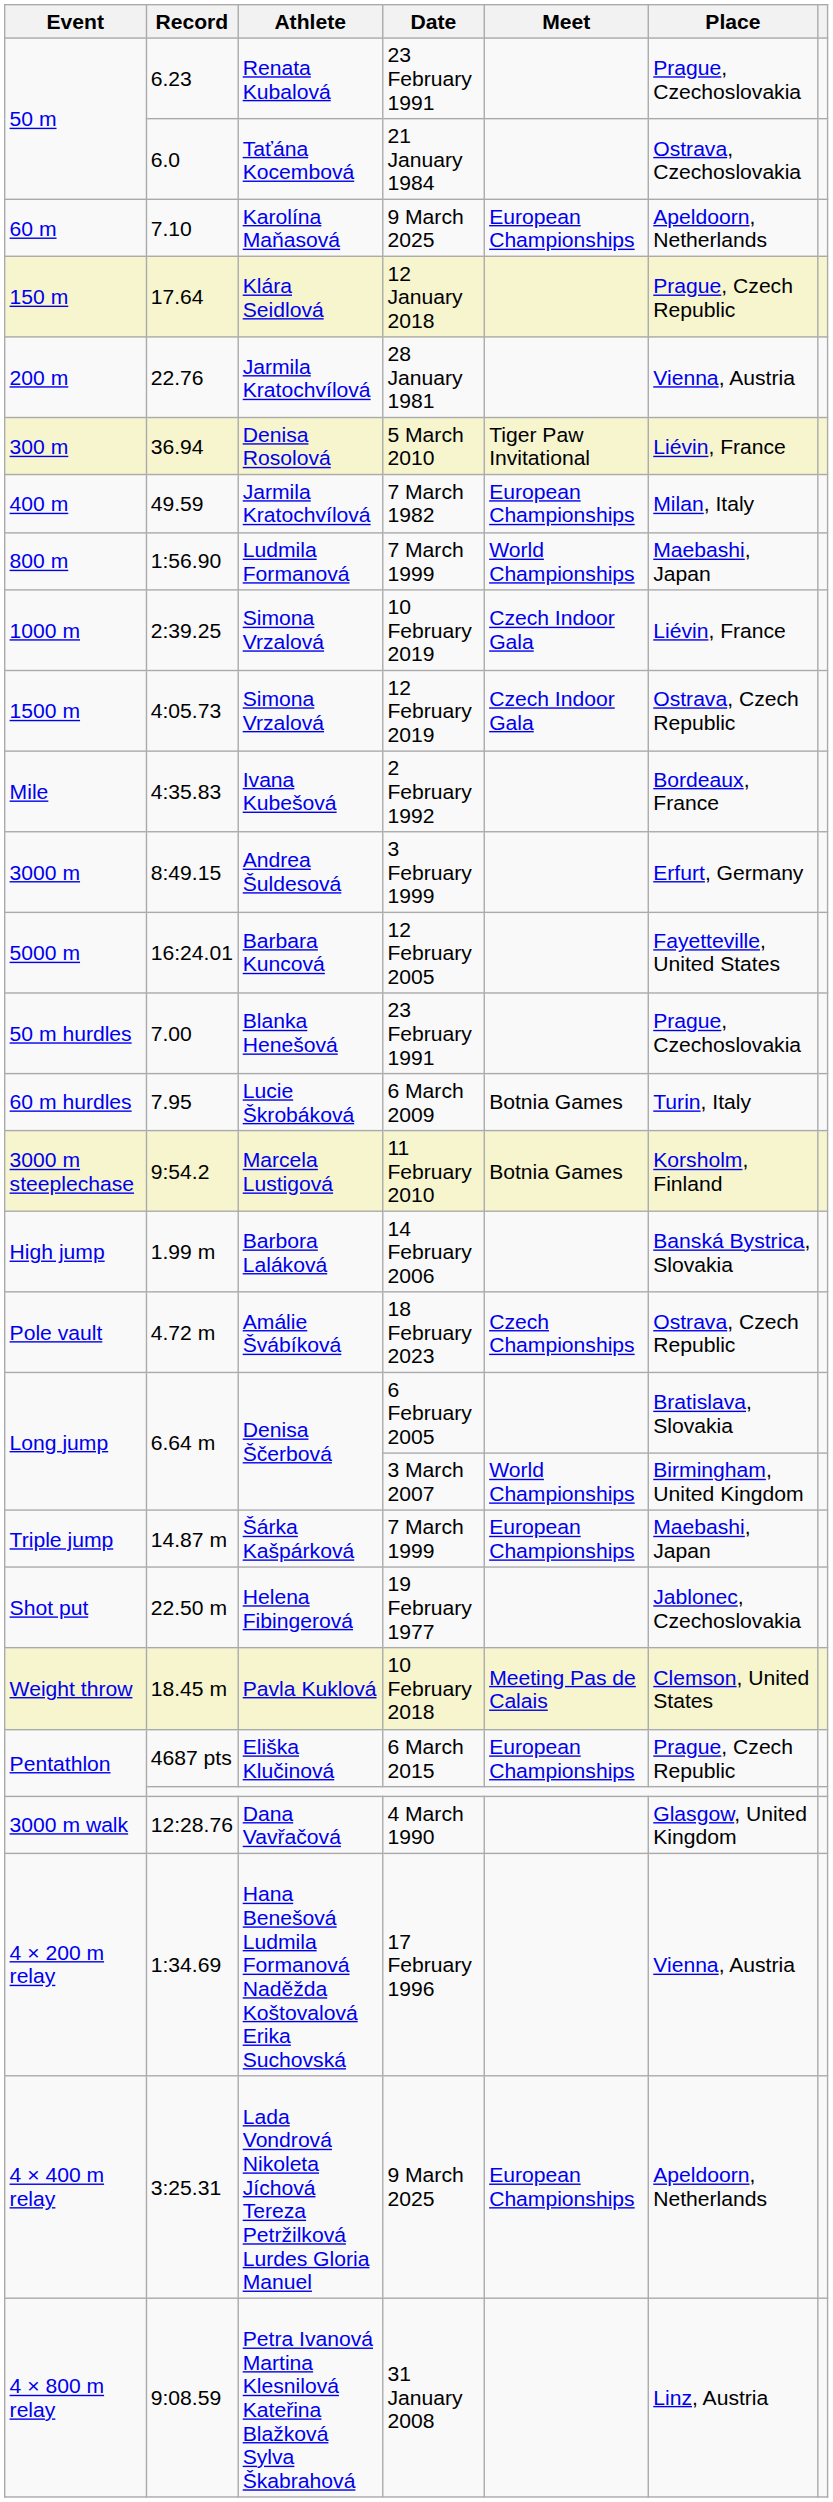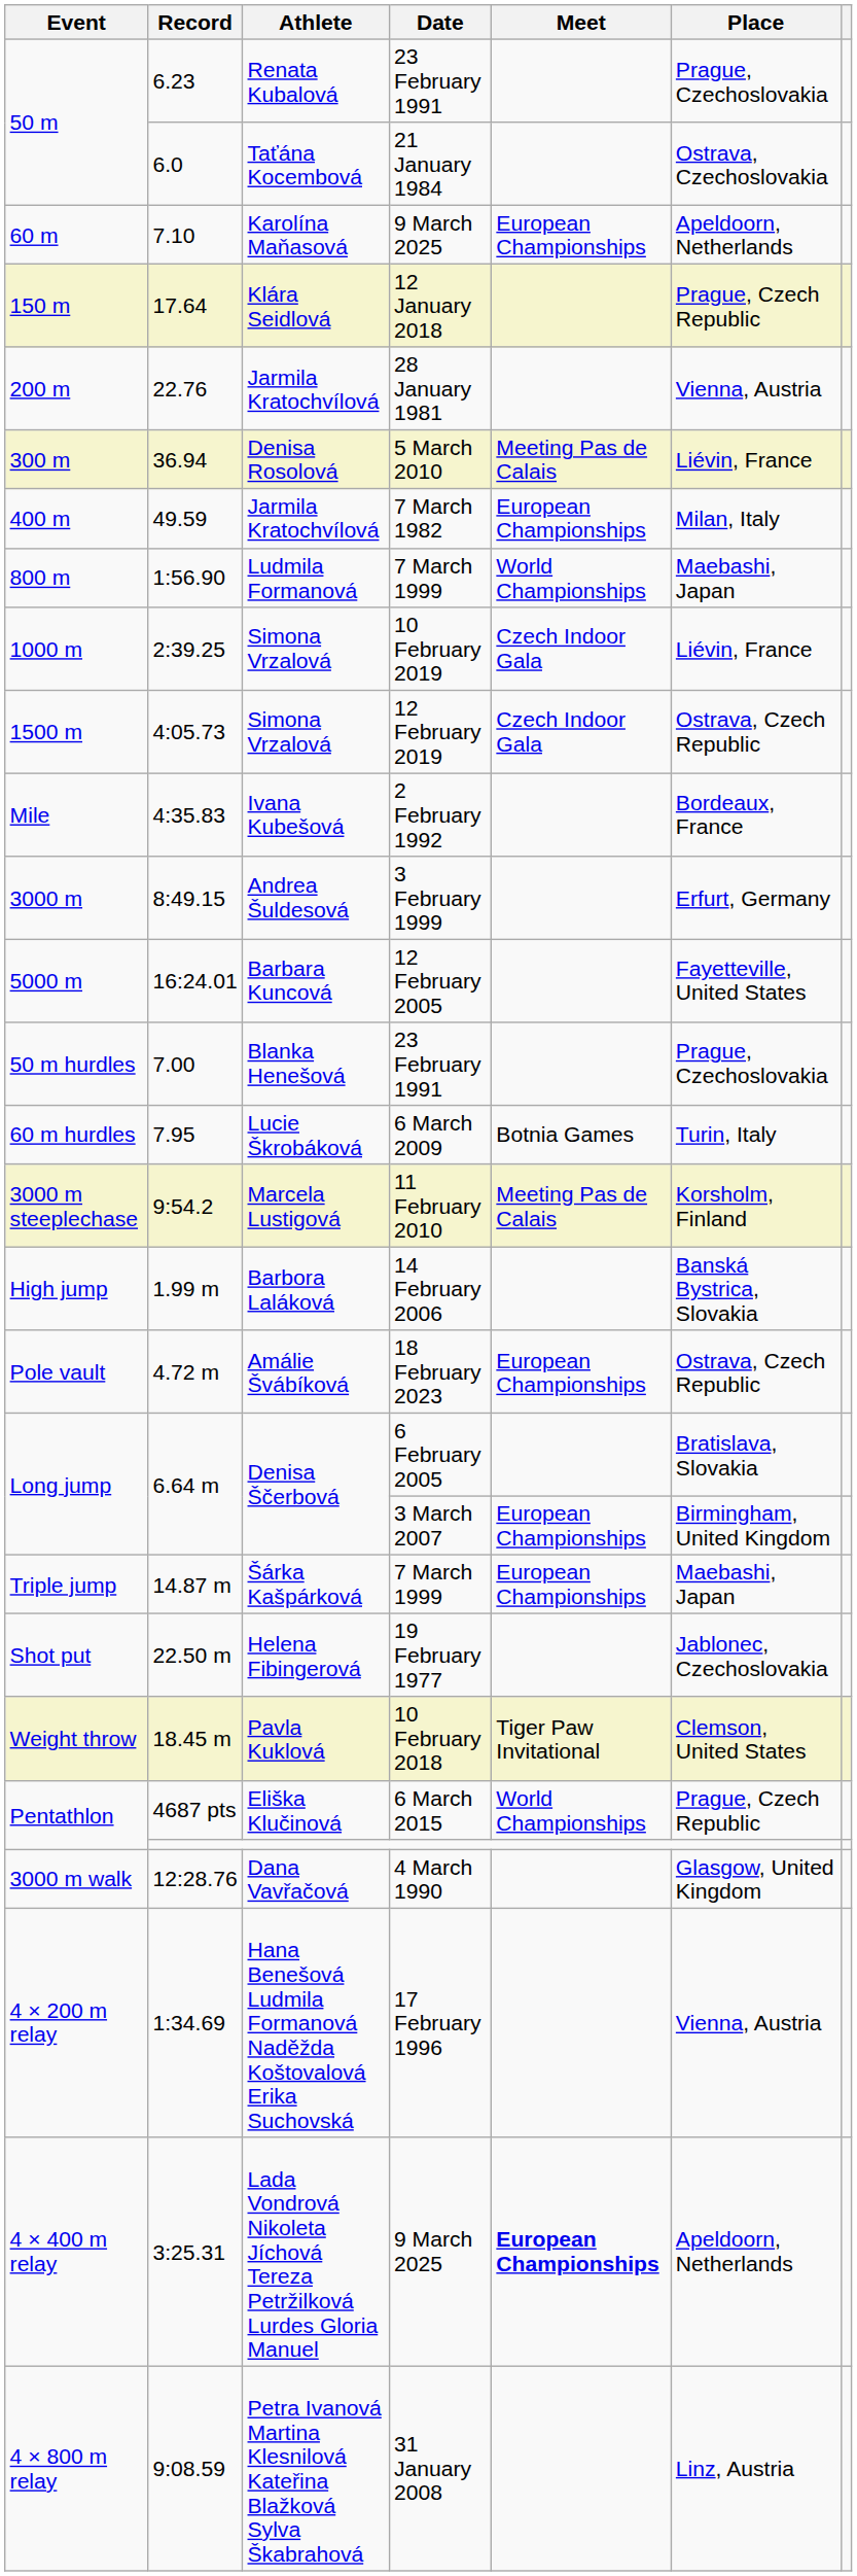 <table class="wikitable" style="font-size:95%; width: 95%;">
 <tr>
 <th>Event</th>
 <th>Record</th>
 <th>Athlete</th>
 <th>Date</th>
 <th>Meet</th>
 <th>Place</th>
 <th></th>
 </tr>
 <tr>
 <td rowspan=2><a href='#'>50 m</a></td>
 <td>6.23</td>
 <td><a href='#'>Renata Kubalová</a></td>
 <td>23 February 1991</td>
 <td></td>
 <td><a href='#'>Prague</a>, Czechoslovakia</td>
 <td></td>
 </tr>
 <tr>
 <td>6.0 </td>
 <td><a href='#'>Taťána Kocembová</a></td>
 <td>21 January 1984</td>
 <td></td>
 <td><a href='#'>Ostrava</a>, Czechoslovakia</td>
 <td></td>
 </tr>
 <tr>
 <td><a href='#'>60 m</a></td>
 <td>7.10</td>
 <td><a href='#'>Karolína Maňasová</a></td>
 <td>9 March 2025</td>
 <td><a href='#'>European Championships</a></td>
 <td><a href='#'>Apeldoorn</a>, Netherlands</td>
 <td></td>
 </tr>
 <tr style="background:#f6F5CE;">
 <td><a href='#'>150 m</a></td>
 <td>17.64</td>
 <td><a href='#'>Klára Seidlová</a></td>
 <td>12 January 2018</td>
 <td></td>
 <td><a href='#'>Prague</a>, Czech Republic</td>
 <td></td>
 </tr>
 <tr>
 <td><a href='#'>200 m</a></td>
 <td>22.76</td>
 <td><a href='#'>Jarmila Kratochvílová</a></td>
 <td>28 January 1981</td>
 <td></td>
 <td><a href='#'>Vienna</a>, Austria</td>
 <td></td>
 </tr>
 <tr style="background:#f6F5CE;">
 <td><a href='#'>300 m</a></td>
 <td>36.94</td>
 <td><a href='#'>Denisa Rosolová</a></td>
 <td>5 March 2010</td>
-<td>Tiger Paw Invitational</td>
+<td><a href='#'>Meeting Pas de Calais</a></td>
 <td><a href='#'>Liévin</a>, France</td>
 <td></td>
 </tr>
 <tr>
 <td><a href='#'>400 m</a></td>
 <td>49.59</td>
 <td><a href='#'>Jarmila Kratochvílová</a></td>
 <td>7 March 1982</td>
 <td><a href='#'>European Championships</a></td>
 <td><a href='#'>Milan</a>, Italy</td>
 <td></td>
 </tr>
 <tr>
 <td><a href='#'>800 m</a></td>
 <td>1:56.90</td>
 <td><a href='#'>Ludmila Formanová</a></td>
 <td>7 March 1999</td>
 <td><a href='#'>World Championships</a></td>
 <td><a href='#'>Maebashi</a>, Japan</td>
 <td></td>
 </tr>
 <tr>
 <td><a href='#'>1000 m</a></td>
 <td>2:39.25</td>
 <td><a href='#'>Simona Vrzalová</a></td>
 <td>10 February 2019</td>
 <td><a href='#'>Czech Indoor Gala</a></td>
 <td><a href='#'>Liévin</a>, France</td>
 <td></td>
 </tr>
 <tr>
 <td><a href='#'>1500 m</a></td>
 <td>4:05.73</td>
 <td><a href='#'>Simona Vrzalová</a></td>
 <td>12 February 2019</td>
 <td><a href='#'>Czech Indoor Gala</a></td>
 <td><a href='#'>Ostrava</a>, Czech Republic</td>
 <td></td>
 </tr>
 <tr>
 <td><a href='#'>Mile</a></td>
 <td>4:35.83</td>
 <td><a href='#'>Ivana Kubešová</a></td>
 <td>2 February 1992</td>
 <td></td>
 <td><a href='#'>Bordeaux</a>, France</td>
 <td></td>
 </tr>
 <tr>
 <td><a href='#'>3000 m</a></td>
 <td>8:49.15</td>
 <td><a href='#'>Andrea Šuldesová</a></td>
 <td>3 February 1999</td>
 <td></td>
 <td><a href='#'>Erfurt</a>, Germany</td>
 <td></td>
 </tr>
 <tr>
 <td><a href='#'>5000 m</a></td>
 <td>16:24.01</td>
 <td><a href='#'>Barbara Kuncová</a></td>
 <td>12 February 2005</td>
 <td></td>
 <td><a href='#'>Fayetteville</a>, United States</td>
 <td></td>
 </tr>
 <tr>
 <td><a href='#'>50 m hurdles</a></td>
 <td>7.00</td>
 <td><a href='#'>Blanka Henešová</a></td>
 <td>23 February 1991</td>
 <td></td>
 <td><a href='#'>Prague</a>, Czechoslovakia</td>
 <td></td>
 </tr>
 <tr>
 <td><a href='#'>60 m hurdles</a></td>
 <td>7.95</td>
 <td><a href='#'>Lucie Škrobáková</a></td>
 <td>6 March 2009</td>
 <td>Botnia Games</td>
 <td><a href='#'>Turin</a>, Italy</td>
 <td></td>
 </tr>
 <tr style="background:#f6F5CE;">
 <td><a href='#'>3000 m steeplechase</a></td>
 <td>9:54.2 </td>
 <td><a href='#'>Marcela Lustigová</a></td>
 <td>11 February 2010</td>
-<td>Botnia Games</td>
+<td><a href='#'>Meeting Pas de Calais</a></td>
 <td><a href='#'>Korsholm</a>, Finland</td>
 <td></td>
 </tr>
 <tr>
 <td><a href='#'>High jump</a></td>
 <td>1.99 m</td>
 <td><a href='#'>Barbora Laláková</a></td>
 <td>14 February 2006</td>
 <td></td>
 <td><a href='#'>Banská Bystrica</a>, Slovakia</td>
 <td></td>
 </tr>
 <tr>
 <td><a href='#'>Pole vault</a></td>
 <td>4.72 m</td>
 <td><a href='#'>Amálie Švábíková</a></td>
 <td>18 February 2023</td>
-<td><a href='#'>Czech Championships</a></td>
+<td><a href='#'>European Championships</a></td>
 <td><a href='#'>Ostrava</a>, Czech Republic</td>
 <td></td>
 </tr>
 <tr>
 <td rowspan=2><a href='#'>Long jump</a></td>
 <td rowspan=2>6.64 m</td>
 <td rowspan=2><a href='#'>Denisa Ščerbová</a></td>
 <td>6 February 2005</td>
 <td></td>
 <td><a href='#'>Bratislava</a>, Slovakia</td>
 <td></td>
 </tr>
 <tr>
 <td>3 March 2007</td>
-<td><a href='#'>World Championships</a></td>
+<td><a href='#'>European Championships</a></td>
 <td><a href='#'>Birmingham</a>, United Kingdom</td>
 <td></td>
 </tr>
 <tr>
 <td><a href='#'>Triple jump</a></td>
 <td>14.87 m</td>
 <td><a href='#'>Šárka Kašpárková</a></td>
 <td>7 March 1999</td>
 <td><a href='#'>European Championships</a></td>
 <td><a href='#'>Maebashi</a>, Japan</td>
 <td></td>
 </tr>
 <tr>
 <td><a href='#'>Shot put</a></td>
 <td>22.50 m</td>
 <td><a href='#'>Helena Fibingerová</a></td>
 <td>19 February 1977</td>
 <td></td>
 <td><a href='#'>Jablonec</a>, Czechoslovakia</td>
 <td></td>
 </tr>
 <tr style="background:#f6F5CE;">
 <td><a href='#'>Weight throw</a></td>
 <td>18.45 m</td>
 <td><a href='#'>Pavla Kuklová</a></td>
 <td>10 February 2018</td>
-<td><a href='#'>Meeting Pas de Calais</a></td>
+<td>Tiger Paw Invitational</td>
 <td><a href='#'>Clemson</a>, United States</td>
 <td></td>
 </tr>
 <tr>
 <td rowspan=2><a href='#'>Pentathlon</a></td>
 <td>4687 pts</td>
 <td><a href='#'>Eliška Klučinová</a></td>
 <td>6 March 2015</td>
-<td><a href='#'>European Championships</a></td>
+<td><a href='#'>World Championships</a></td>
 <td><a href='#'>Prague</a>, Czech Republic</td>
 <td></td>
 </tr>
 <tr>
 <td colspan=5></td>
 <td></td>
 </tr>
 <tr>
 <td><a href='#'>3000 m walk</a></td>
 <td>12:28.76</td>
 <td><a href='#'>Dana Vavřačová</a></td>
 <td>4 March 1990</td>
 <td></td>
 <td><a href='#'>Glasgow</a>, United Kingdom</td>
 <td></td>
 </tr>
 <tr>
 <td><a href='#'>4 × 200 m relay</a></td>
 <td>1:34.69</td>
 <td><br><a href='#'>Hana Benešová</a><br><a href='#'>Ludmila Formanová</a><br><a href='#'>Naděžda Koštovalová</a><br><a href='#'>Erika Suchovská</a></td>
 <td>17 February 1996</td>
 <td></td>
 <td><a href='#'>Vienna</a>, Austria</td>
 <td></td>
 </tr>
 <tr>
 <td><a href='#'>4 × 400 m relay</a></td>
 <td>3:25.31</td>
 <td><br><a href='#'>Lada Vondrová</a><br><a href='#'>Nikoleta Jíchová</a><br><a href='#'>Tereza Petržilková</a><br><a href='#'>Lurdes Gloria Manuel</a></td>
 <td>9 March 2025</td>
-<td><a href='#'>European Championships</a></td>
+<td><strong><a href='#'>European Championships</a></strong></td>
 <td><a href='#'>Apeldoorn</a>, Netherlands</td>
 <td></td>
 </tr>
 <tr>
 <td><a href='#'>4 × 800 m relay</a></td>
 <td>9:08.59</td>
 <td><br><a href='#'>Petra Ivanová</a><br><a href='#'>Martina Klesnilová</a><br><a href='#'>Kateřina Blažková</a><br><a href='#'>Sylva Škabrahová</a></td>
 <td>31 January 2008</td>
 <td></td>
 <td><a href='#'>Linz</a>, Austria</td>
 <td></td>
 </tr>
 </table>
